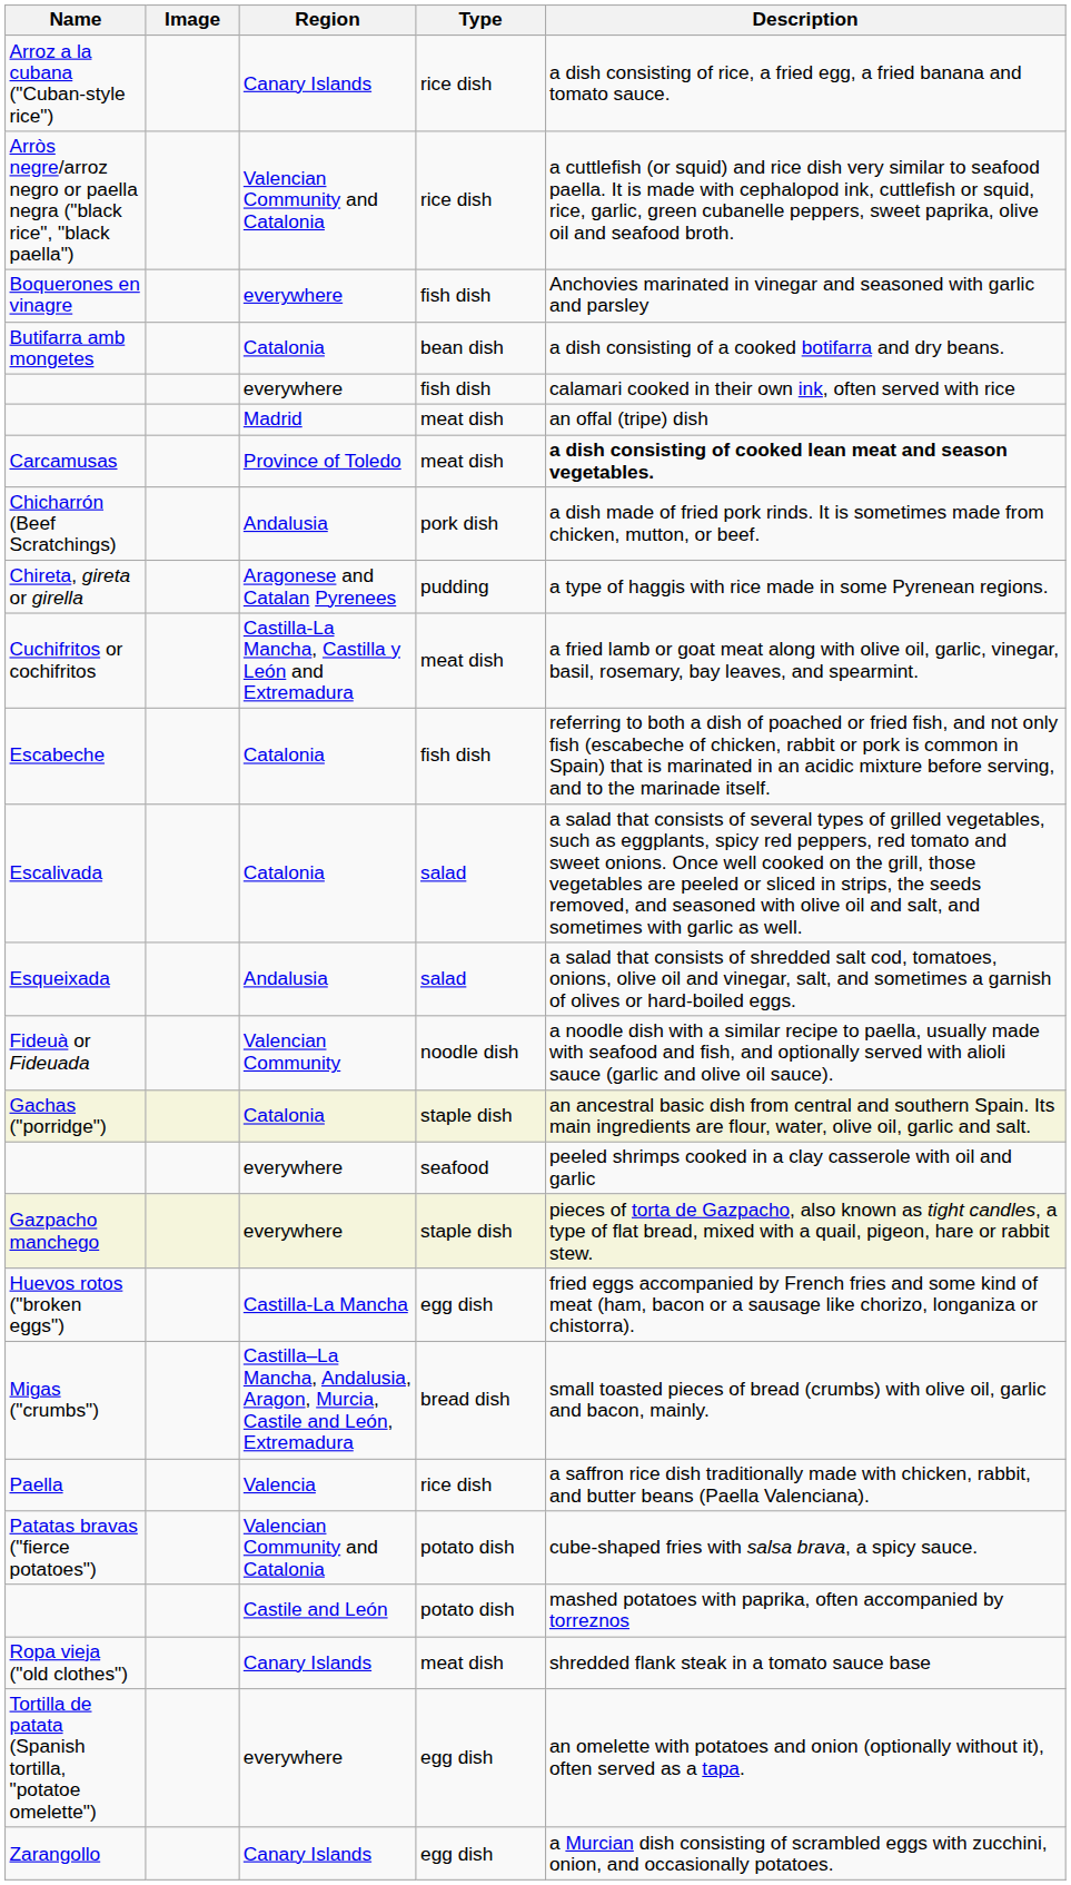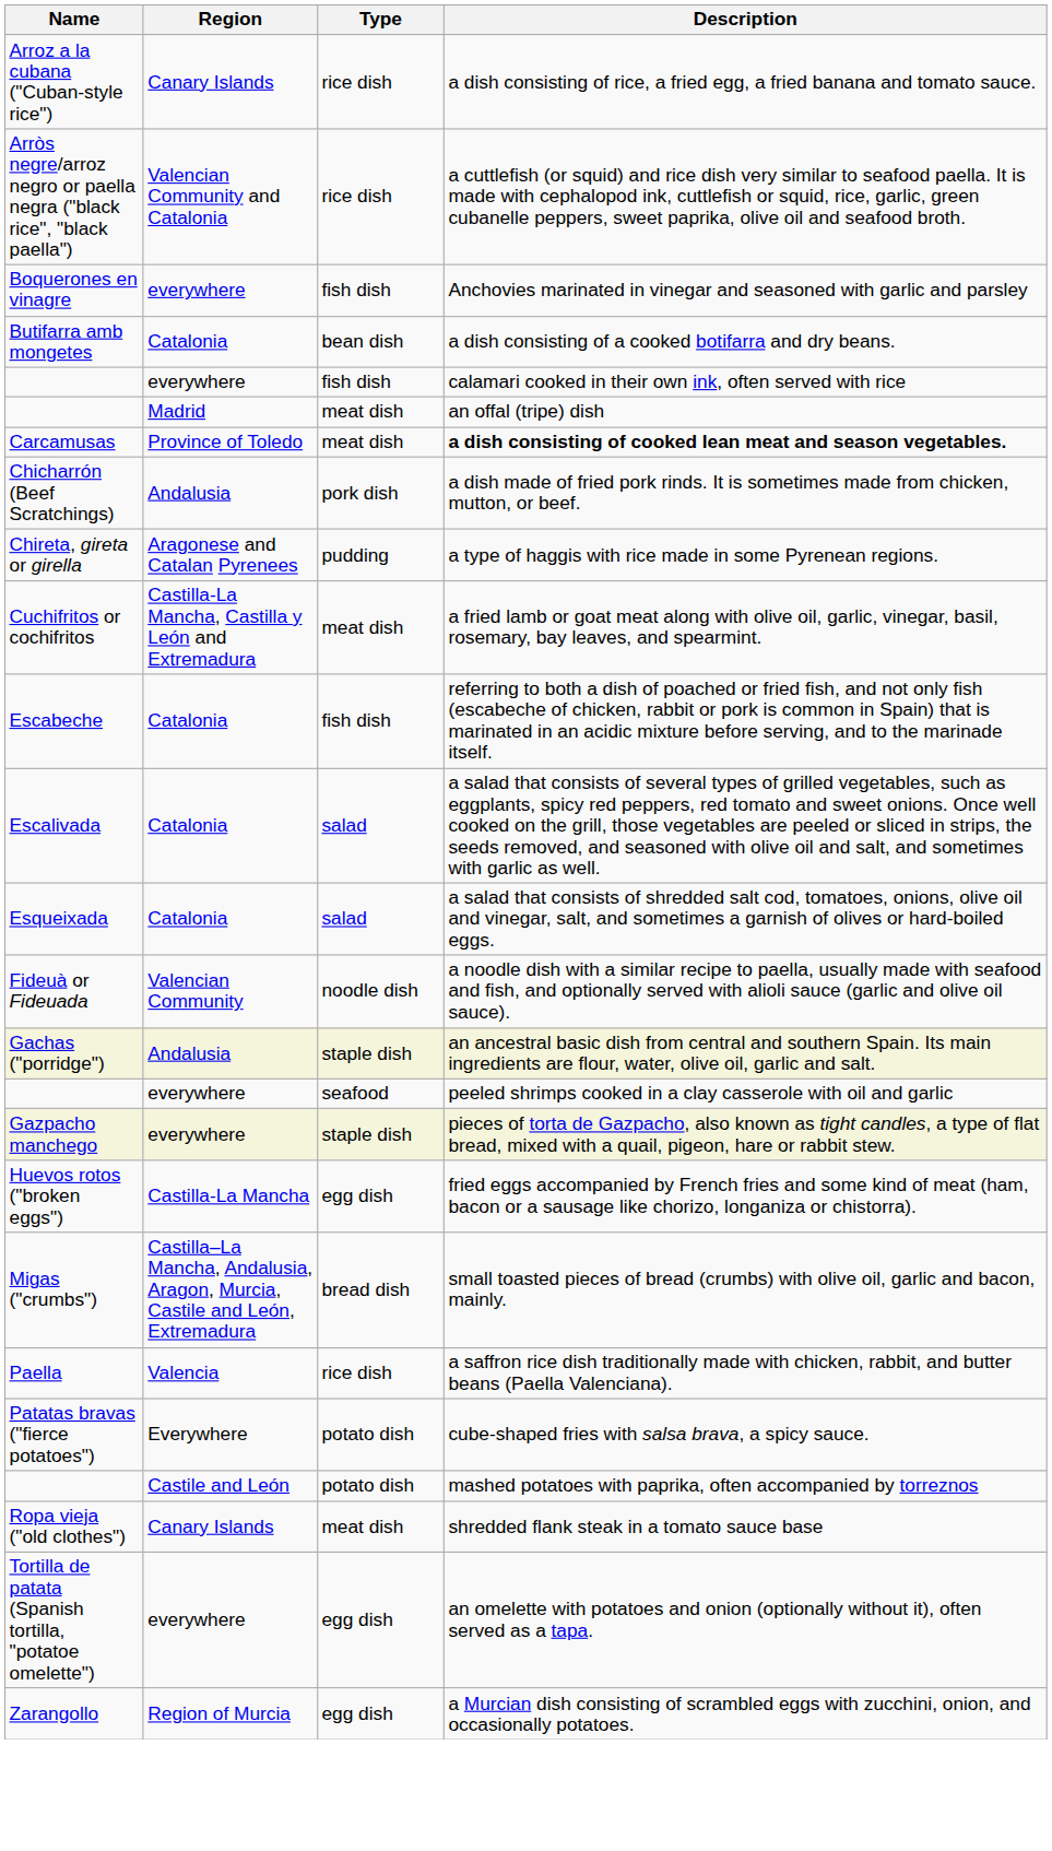 <table class="wikitable sortable" width="100%">
 <tr>
 <th style="width:110px;">Name</th>
-<th style="width:70px;">Image</th>
 <th style="width:140px;">Region</th>
 <th style="width:100px;">Type</th>
 <th>Description</th>
 </tr>
 <tr>
 <td><a href='#'>Arroz a la cubana</a> ("Cuban-style rice")</td>
-<td></td>
 <td><a href='#'>Canary Islands</a></td>
 <td>rice dish</td>
 <td>a dish consisting of rice, a fried egg, a fried banana and tomato sauce.</td>
 </tr>
 <tr>
 <td><a href='#'>Arròs negre</a>/arroz negro or paella negra ("black rice", "black paella")</td>
-<td></td>
 <td><a href='#'>Valencian Community</a> and <a href='#'>Catalonia</a></td>
 <td>rice dish</td>
 <td>a cuttlefish (or squid) and rice dish very similar to seafood paella. It is made with cephalopod ink, cuttlefish or squid, rice, garlic, green cubanelle peppers, sweet paprika, olive oil and seafood broth.</td>
 </tr>
 <tr>
 <td><a href='#'>Boquerones en vinagre</a></td>
-<td></td>
 <td><a href='#'>everywhere</a></td>
 <td>fish dish</td>
 <td>Anchovies marinated in vinegar and seasoned with garlic and parsley</td>
 </tr>
 <tr>
 <td><a href='#'>Butifarra amb mongetes</a></td>
-<td></td>
 <td><a href='#'>Catalonia</a></td>
 <td>bean dish</td>
 <td>a dish consisting of a cooked <a href='#'>botifarra</a> and dry beans.</td>
 </tr>
 <tr>
-<td></td>
 <td></td>
 <td>everywhere</td>
 <td>fish dish</td>
 <td>calamari cooked in their own <a href='#'>ink</a>, often served with rice</td>
 </tr>
 <tr>
 <td></td>
-<td></td>
 <td><a href='#'>Madrid</a></td>
 <td>meat dish</td>
 <td>an offal (tripe) dish</td>
 </tr>
 <tr>
 <td><a href='#'>Carcamusas</a></td>
-<td></td>
 <td><a href='#'>Province of Toledo</a></td>
 <td>meat dish</td>
 <td><strong>a dish consisting of cooked lean meat and season vegetables.</strong></td>
 </tr>
 <tr>
 <td><a href='#'>Chicharrón</a> (Beef Scratchings)</td>
-<td></td>
 <td><a href='#'>Andalusia</a></td>
 <td>pork dish</td>
 <td>a dish made of fried pork rinds. It is sometimes made from chicken, mutton, or beef.</td>
 </tr>
 <tr>
 <td><a href='#'>Chireta</a>, <em>gireta</em> or <em>girella</em></td>
-<td></td>
 <td><a href='#'>Aragonese</a> and <a href='#'>Catalan</a> <a href='#'>Pyrenees</a></td>
 <td>pudding</td>
 <td>a type of haggis with rice made in some Pyrenean regions.</td>
 </tr>
 <tr>
 <td><a href='#'>Cuchifritos</a> or cochifritos</td>
-<td></td>
 <td><a href='#'>Castilla-La Mancha</a>, <a href='#'>Castilla y León</a> and <a href='#'>Extremadura</a></td>
 <td>meat dish</td>
 <td>a fried lamb or goat meat along with olive oil, garlic, vinegar, basil, rosemary, bay leaves, and spearmint.</td>
 </tr>
 <tr>
 <td><a href='#'>Escabeche</a></td>
-<td></td>
 <td><a href='#'>Catalonia</a></td>
 <td>fish dish</td>
 <td>referring to both a dish of poached or fried fish, and not only fish (escabeche of chicken, rabbit or pork is common in Spain) that is marinated in an acidic mixture before serving, and to the marinade itself.</td>
 </tr>
 <tr>
 <td><a href='#'>Escalivada</a></td>
-<td></td>
 <td><a href='#'>Catalonia</a></td>
 <td><a href='#'>salad</a></td>
 <td>a salad that consists of several types of grilled vegetables, such as eggplants, spicy red peppers, red tomato and sweet onions. Once well cooked on the grill, those vegetables are peeled or sliced in strips, the seeds removed, and seasoned with olive oil and salt, and sometimes with garlic as well.</td>
 </tr>
 <tr>
 <td><a href='#'>Esqueixada</a></td>
-<td></td>
-<td><a href='#'>Andalusia</a></td>
+<td><a href='#'>Catalonia</a></td>
 <td><a href='#'>salad</a></td>
 <td>a salad that consists of shredded salt cod, tomatoes, onions, olive oil and vinegar, salt, and sometimes a garnish of olives or hard-boiled eggs.</td>
 </tr>
 <tr>
 <td><a href='#'>Fideuà</a> or <em>Fideuada</em></td>
-<td></td>
 <td><a href='#'>Valencian Community</a></td>
 <td>noodle dish</td>
 <td>a noodle dish with a similar recipe to paella, usually made with seafood and fish, and optionally served with alioli sauce (garlic and olive oil sauce).</td>
 </tr>
 <tr style="background:beige;">
 <td><a href='#'>Gachas</a> ("porridge")</td>
-<td></td>
-<td><a href='#'>Catalonia</a></td>
+<td><a href='#'>Andalusia</a></td>
 <td>staple dish</td>
 <td>an ancestral basic dish from central and southern Spain. Its main ingredients are flour, water, olive oil, garlic and salt.</td>
 </tr>
 <tr>
-<td></td>
 <td></td>
 <td>everywhere</td>
 <td>seafood</td>
 <td>peeled shrimps cooked in a clay casserole with oil and garlic</td>
 </tr>
 <tr style="background:beige;">
 <td><a href='#'>Gazpacho manchego</a></td>
-<td></td>
 <td>everywhere</td>
 <td>staple dish</td>
 <td>pieces of <a href='#'>torta de Gazpacho</a>, also known as <em>tight candles</em>, a type of flat bread, mixed with a quail, pigeon, hare or rabbit stew.</td>
 </tr>
 <tr>
 <td><a href='#'>Huevos rotos</a> ("broken eggs")</td>
-<td></td>
 <td><a href='#'>Castilla-La Mancha</a></td>
 <td>egg dish</td>
 <td>fried eggs accompanied by French fries and some kind of meat (ham, bacon or a sausage like chorizo, longaniza or chistorra).</td>
 </tr>
 <tr>
 <td><a href='#'>Migas</a> ("crumbs")</td>
-<td></td>
 <td><a href='#'>Castilla–La Mancha</a>, <a href='#'>Andalusia</a>, <a href='#'>Aragon</a>, <a href='#'>Murcia</a>, <a href='#'>Castile and León</a>, <a href='#'>Extremadura</a></td>
 <td>bread dish</td>
 <td>small toasted pieces of bread (crumbs) with olive oil, garlic and bacon, mainly.</td>
 </tr>
 <tr>
 <td><a href='#'>Paella</a></td>
-<td></td>
 <td><a href='#'>Valencia</a></td>
 <td>rice dish</td>
 <td>a saffron rice dish traditionally made with chicken, rabbit, and butter beans (Paella Valenciana).</td>
 </tr>
 <tr>
 <td><a href='#'>Patatas bravas</a> ("fierce potatoes")</td>
-<td></td>
-<td><a href='#'>Valencian Community</a> and <a href='#'>Catalonia</a></td>
+<td>Everywhere</td>
 <td>potato dish</td>
 <td>cube-shaped fries with <em>salsa brava</em>, a spicy sauce.</td>
 </tr>
 <tr>
-<td></td>
 <td></td>
 <td><a href='#'>Castile and León</a></td>
 <td>potato dish</td>
 <td>mashed potatoes with paprika, often accompanied by <a href='#'>torreznos</a></td>
 </tr>
 <tr>
 <td><a href='#'>Ropa vieja</a> ("old clothes")</td>
-<td></td>
 <td><a href='#'>Canary Islands</a></td>
 <td>meat dish</td>
 <td>shredded flank steak in a tomato sauce base</td>
 </tr>
 <tr>
 <td><a href='#'>Tortilla de patata</a> (Spanish tortilla, "potatoe omelette")</td>
-<td></td>
 <td>everywhere</td>
 <td>egg dish</td>
 <td>an omelette with potatoes and onion (optionally without it), often served as a <a href='#'>tapa</a>.</td>
 </tr>
 <tr>
 <td><a href='#'>Zarangollo</a></td>
-<td></td>
-<td><a href='#'>Canary Islands</a></td>
+<td><a href='#'>Region of Murcia</a></td>
 <td>egg dish</td>
 <td>a <a href='#'>Murcian</a> dish consisting of scrambled eggs with zucchini, onion, and occasionally potatoes.</td>
 </tr>
 </table>
